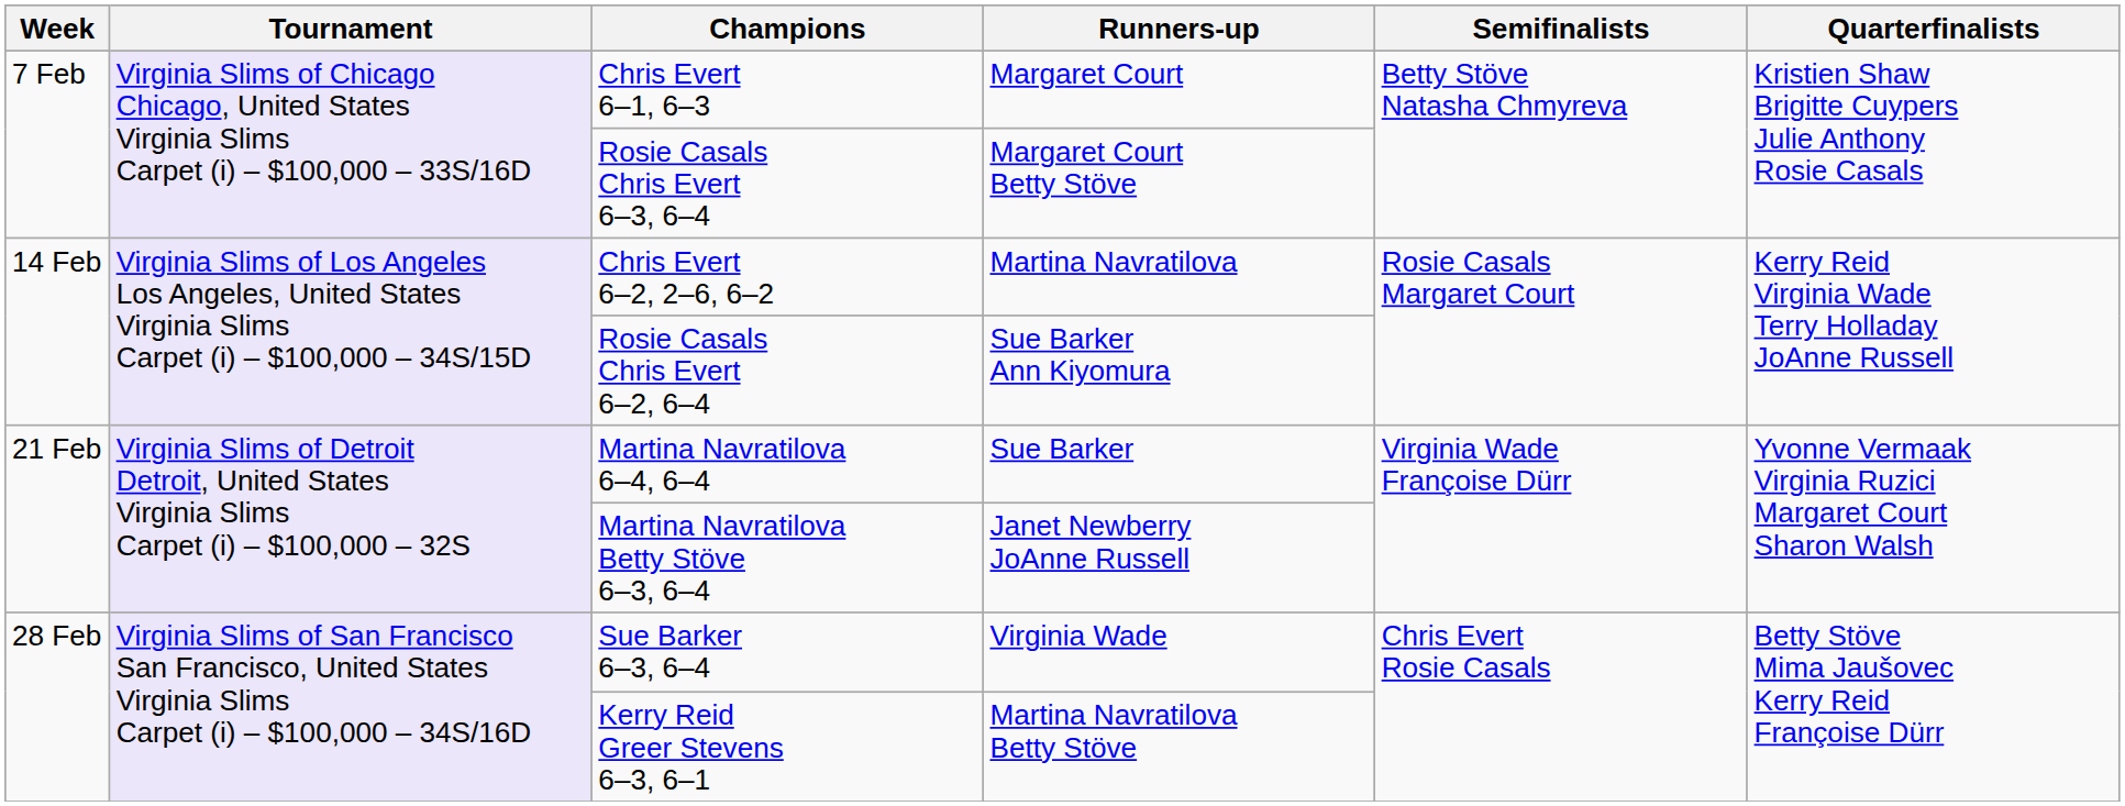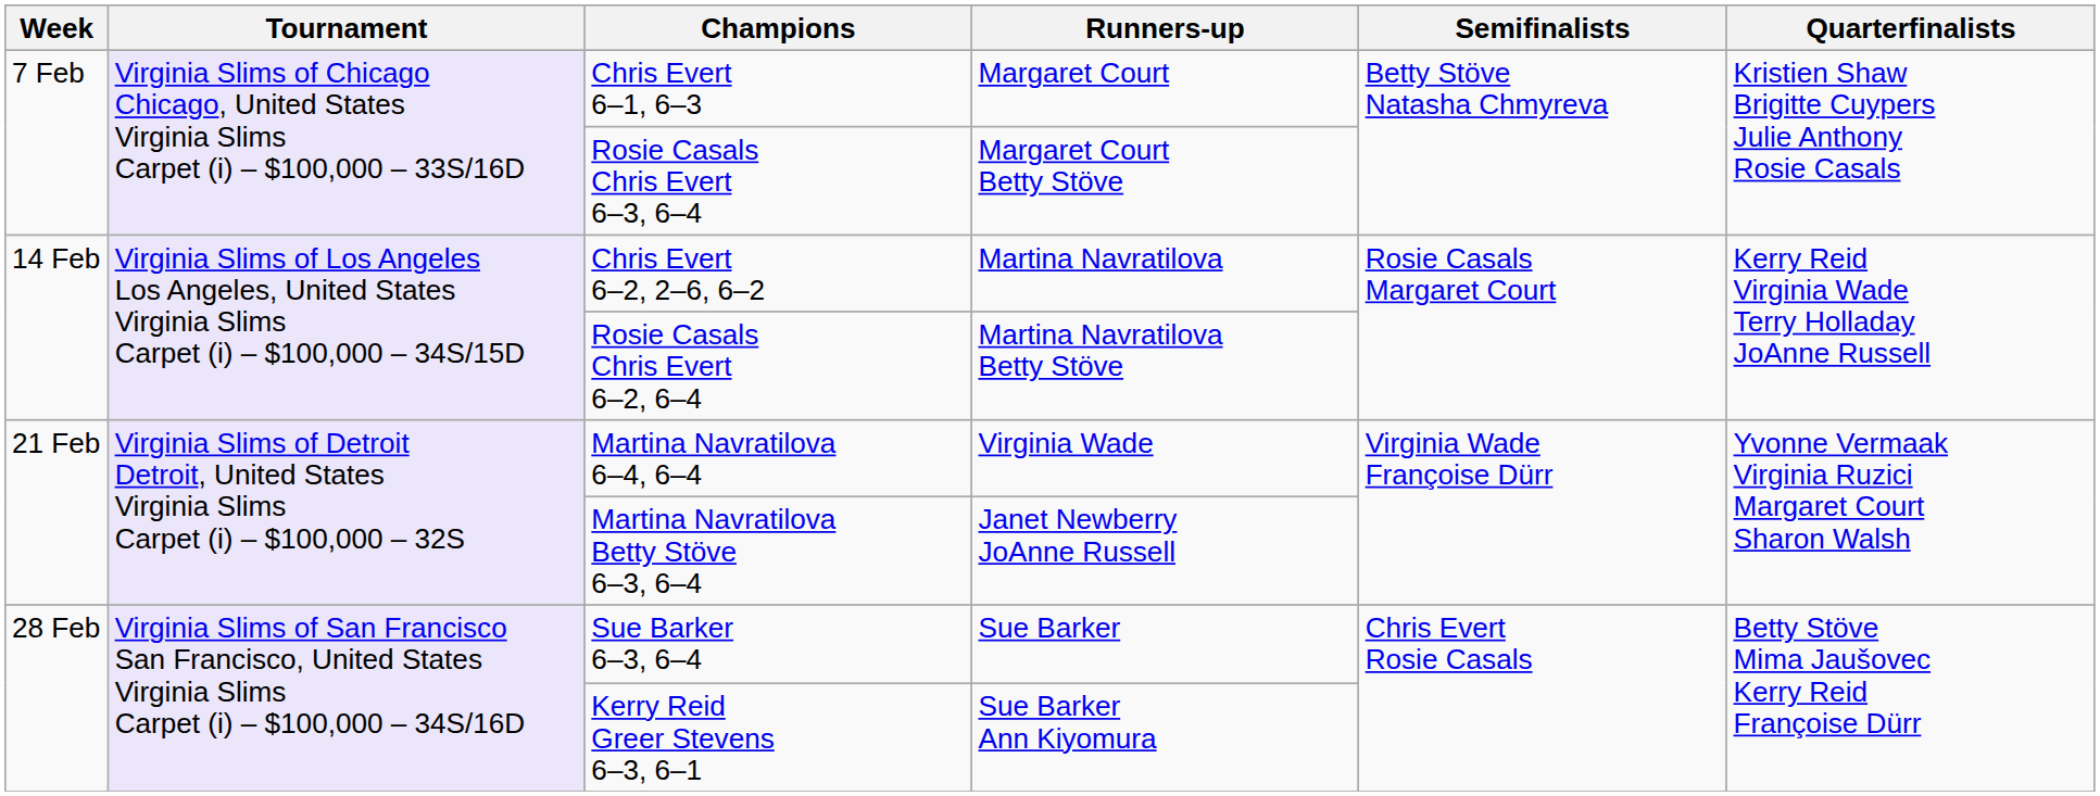 <table class=wikitable style=font-size:95%>
 <tr>
 <th style="width:48px;">Week</th>
 <th style="width:248px;">Tournament</th>
 <th style="width:200px;">Champions</th>
 <th style="width:200px;">Runners-up</th>
 <th style="width:190px;">Semifinalists</th>
 <th style="width:190px;">Quarterfinalists</th>
 </tr>
 <tr valign=top>
 <td rowspan=2>7 Feb</td>
 <td style="background:#ebe6fa;" rowspan="2"><a href='#'>Virginia Slims of Chicago</a><br> <a href='#'>Chicago</a>, United States<br>Virginia Slims<br>Carpet (i) – $100,000 – 33S/16D</td>
 <td> <a href='#'>Chris Evert</a><br>6–1, 6–3</td>
 <td> <a href='#'>Margaret Court</a></td>
 <td rowspan=2> <a href='#'>Betty Stöve</a><br> <a href='#'>Natasha Chmyreva</a></td>
 <td rowspan=2> <a href='#'>Kristien Shaw</a><br> <a href='#'>Brigitte Cuypers</a><br> <a href='#'>Julie Anthony</a><br> <a href='#'>Rosie Casals</a></td>
 </tr>
 <tr valign=top>
 <td> <a href='#'>Rosie Casals</a><br>  <a href='#'>Chris Evert</a><br> 6–3, 6–4</td>
 <td> <a href='#'>Margaret Court</a><br>  <a href='#'>Betty Stöve</a></td>
 </tr>
 <tr valign=top>
 <td rowspan=2>14 Feb</td>
 <td style="background:#ebe6fa;" rowspan="2"><a href='#'>Virginia Slims of Los Angeles</a><br> Los Angeles, United States<br>Virginia Slims<br>Carpet (i) – $100,000 – 34S/15D</td>
 <td> <a href='#'>Chris Evert</a><br>6–2, 2–6, 6–2</td>
 <td> <a href='#'>Martina Navratilova</a></td>
 <td rowspan=2> <a href='#'>Rosie Casals</a><br> <a href='#'>Margaret Court</a></td>
 <td rowspan=2> <a href='#'>Kerry Reid</a><br> <a href='#'>Virginia Wade</a> <br> <a href='#'>Terry Holladay</a><br> <a href='#'>JoAnne Russell</a></td>
 </tr>
 <tr valign=top>
 <td> <a href='#'>Rosie Casals</a><br>  <a href='#'>Chris Evert</a><br> 6–2, 6–4</td>
-<td> <a href='#'>Sue Barker</a> <br>  <a href='#'>Ann Kiyomura</a></td>
+<td> <a href='#'>Martina Navratilova</a><br>  <a href='#'>Betty Stöve</a></td>
 </tr>
 <tr valign=top>
 <td rowspan=2>21 Feb</td>
 <td style="background:#ebe6fa;" rowspan="2"><a href='#'>Virginia Slims of Detroit</a><br> <a href='#'>Detroit</a>, United States<br>Virginia Slims<br>Carpet (i) – $100,000 – 32S</td>
 <td> <a href='#'>Martina Navratilova</a><br>6–4, 6–4</td>
-<td> <a href='#'>Sue Barker</a></td>
+<td> <a href='#'>Virginia Wade</a></td>
 <td rowspan=2> <a href='#'>Virginia Wade</a><br> <a href='#'>Françoise Dürr</a></td>
 <td rowspan=2> <a href='#'>Yvonne Vermaak</a><br> <a href='#'>Virginia Ruzici</a><br> <a href='#'>Margaret Court</a> <br> <a href='#'>Sharon Walsh</a></td>
 </tr>
 <tr valign=top>
 <td> <a href='#'>Martina Navratilova</a><br>  <a href='#'>Betty Stöve</a><br>6–3, 6–4</td>
 <td> <a href='#'>Janet Newberry</a><br>  <a href='#'>JoAnne Russell</a></td>
 </tr>
 <tr valign=top>
 <td rowspan=2>28 Feb</td>
 <td style="background:#ebe6fa;" rowspan="2"><a href='#'>Virginia Slims of San Francisco</a><br> San Francisco, United States<br>Virginia Slims<br>Carpet (i) – $100,000 – 34S/16D</td>
 <td> <a href='#'>Sue Barker</a><br>6–3, 6–4</td>
-<td> <a href='#'>Virginia Wade</a></td>
+<td> <a href='#'>Sue Barker</a></td>
 <td rowspan=2> <a href='#'>Chris Evert</a><br> <a href='#'>Rosie Casals</a></td>
 <td rowspan=2> <a href='#'>Betty Stöve</a> <br> <a href='#'>Mima Jaušovec</a><br> <a href='#'>Kerry Reid</a><br> <a href='#'>Françoise Dürr</a></td>
 </tr>
 <tr valign=top>
 <td> <a href='#'>Kerry Reid</a><br>  <a href='#'>Greer Stevens</a><br>6–3, 6–1</td>
-<td> <a href='#'>Martina Navratilova</a><br>  <a href='#'>Betty Stöve</a></td>
+<td> <a href='#'>Sue Barker</a> <br>  <a href='#'>Ann Kiyomura</a></td>
 </tr>
 </table>
